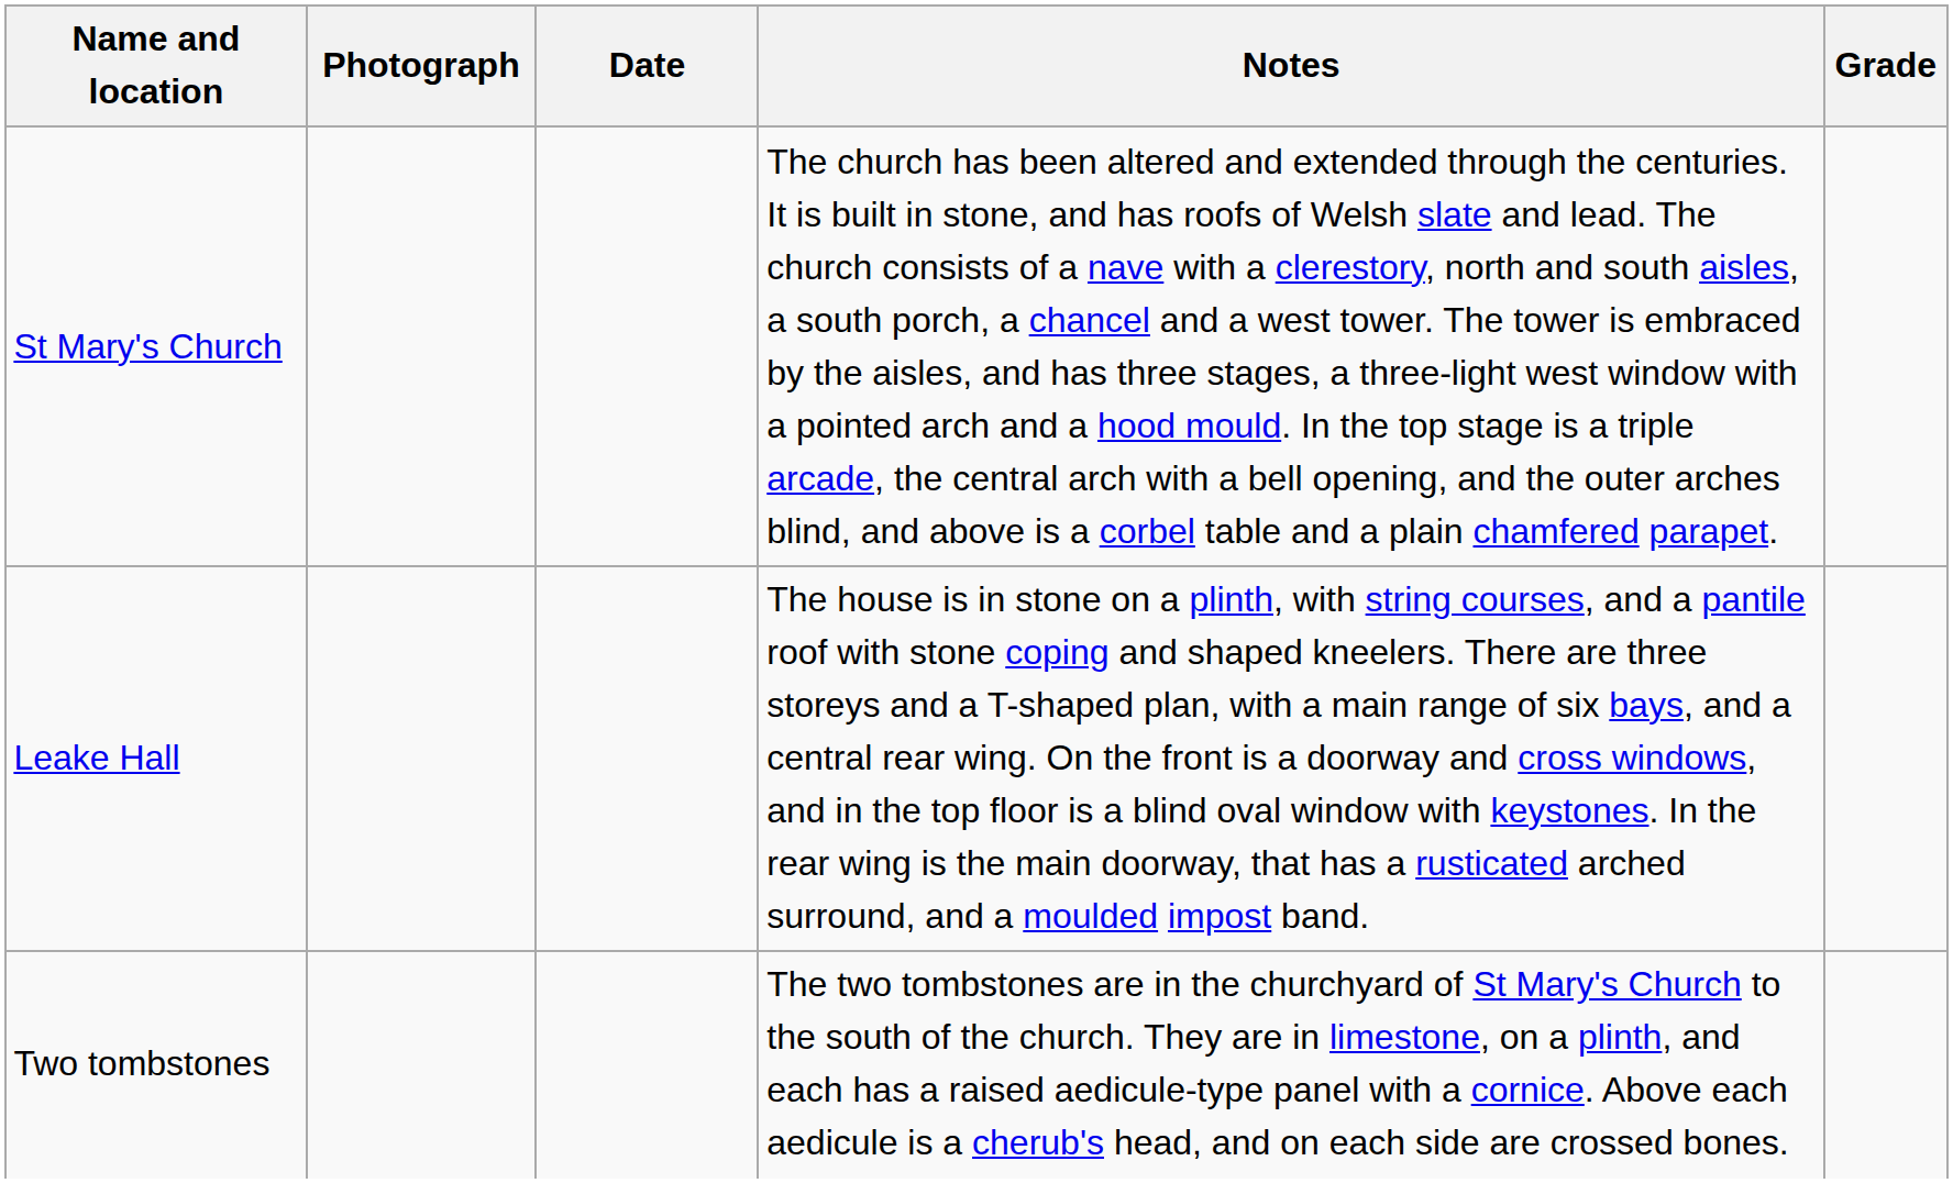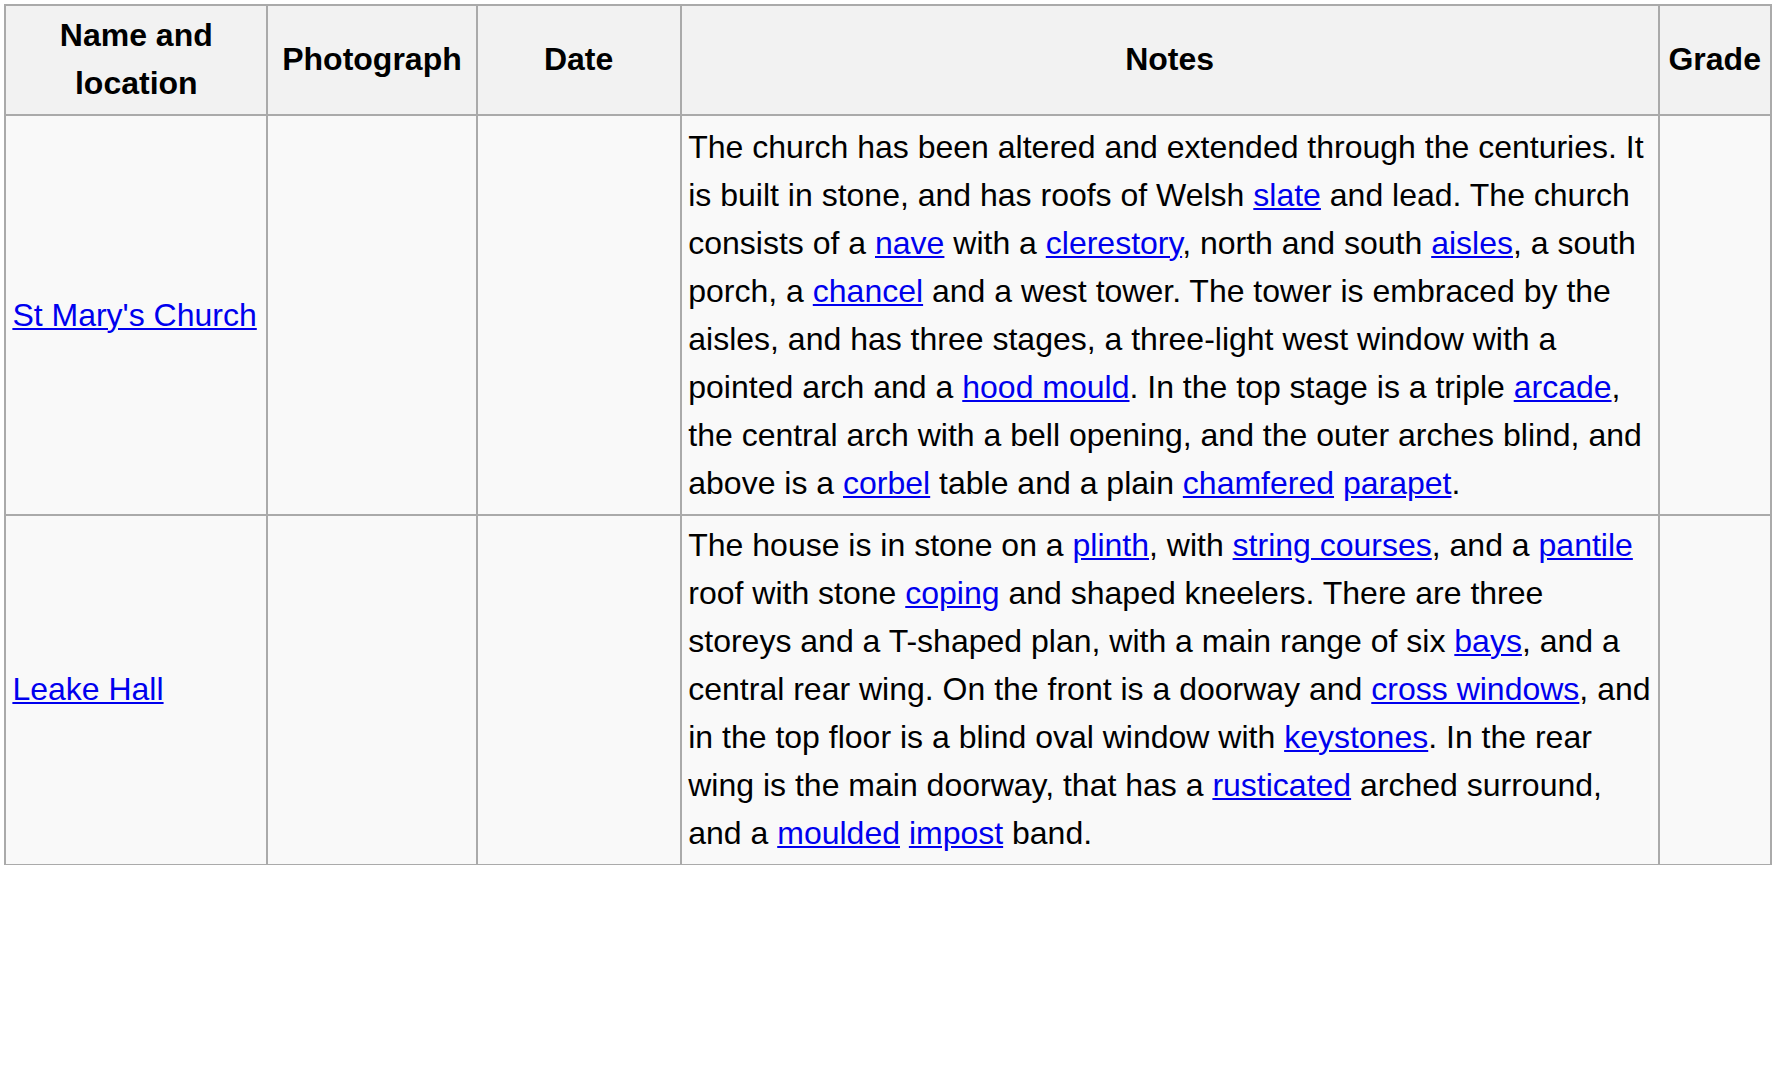 <table class="wikitable sortable plainrowheaders" style="width:100%; border:0px; text-align:left; line-height:150%">
 <tr>
 <th scope="col"  style="width:150px">Name and location</th>
 <th scope="col"  style="width:100px" class="unsortable">Photograph</th>
 <th scope="col"  style="width:120px">Date</th>
 <th scope="col"  style="width:650px" class="unsortable">Notes</th>
 <th scope="col"  style="width:50px">Grade</th>
 </tr>
 <tr>
 <td><a href='#'>St Mary's Church</a><br><small></small></td>
 <td></td>
 <td align="center"></td>
 <td>The church has been altered and extended through the centuries. It is built in stone, and has roofs of Welsh <a href='#'>slate</a> and lead. The church consists of a <a href='#'>nave</a> with a <a href='#'>clerestory</a>, north and south <a href='#'>aisles</a>, a south porch, a <a href='#'>chancel</a> and a west tower. The tower is embraced by the aisles, and has three stages, a three-light west window with a pointed arch and a <a href='#'>hood mould</a>. In the top stage is a triple <a href='#'>arcade</a>, the central arch with a bell opening, and the outer arches blind, and above is a <a href='#'>corbel</a> table and a plain <a href='#'>chamfered</a> <a href='#'>parapet</a>.</td>
 <td align="center" ></td>
 </tr>
 <tr>
 <td><a href='#'>Leake Hall</a><br><small></small></td>
 <td></td>
 <td align="center"></td>
 <td>The house is in stone on a <a href='#'>plinth</a>, with <a href='#'>string courses</a>, and a <a href='#'>pantile</a> roof with stone <a href='#'>coping</a> and shaped kneelers. There are three storeys and a T-shaped plan, with a main range of six <a href='#'>bays</a>, and a central rear wing. On the front is a doorway and <a href='#'>cross windows</a>, and in the top floor is a blind oval window with <a href='#'>keystones</a>. In the rear wing is the main doorway, that has a <a href='#'>rusticated</a> arched surround, and a <a href='#'>moulded</a> <a href='#'>impost</a> band.</td>
 <td align="center" ></td>
 </tr>
 <tr>
-<td>Two tombstones<br><small></small></td>
-<td></td>
-<td align="center"></td>
-<td>The two tombstones are in the churchyard of <a href='#'>St Mary's Church</a> to the south of the church. They are in <a href='#'>limestone</a>, on a <a href='#'>plinth</a>, and each has a raised aedicule-type panel with a <a href='#'>cornice</a>. Above each aedicule is a <a href='#'>cherub's</a> head, and on each side are crossed bones.</td>
-<td align="center" ></td>
-</tr>
-<tr>
 </tr>
 </table>
